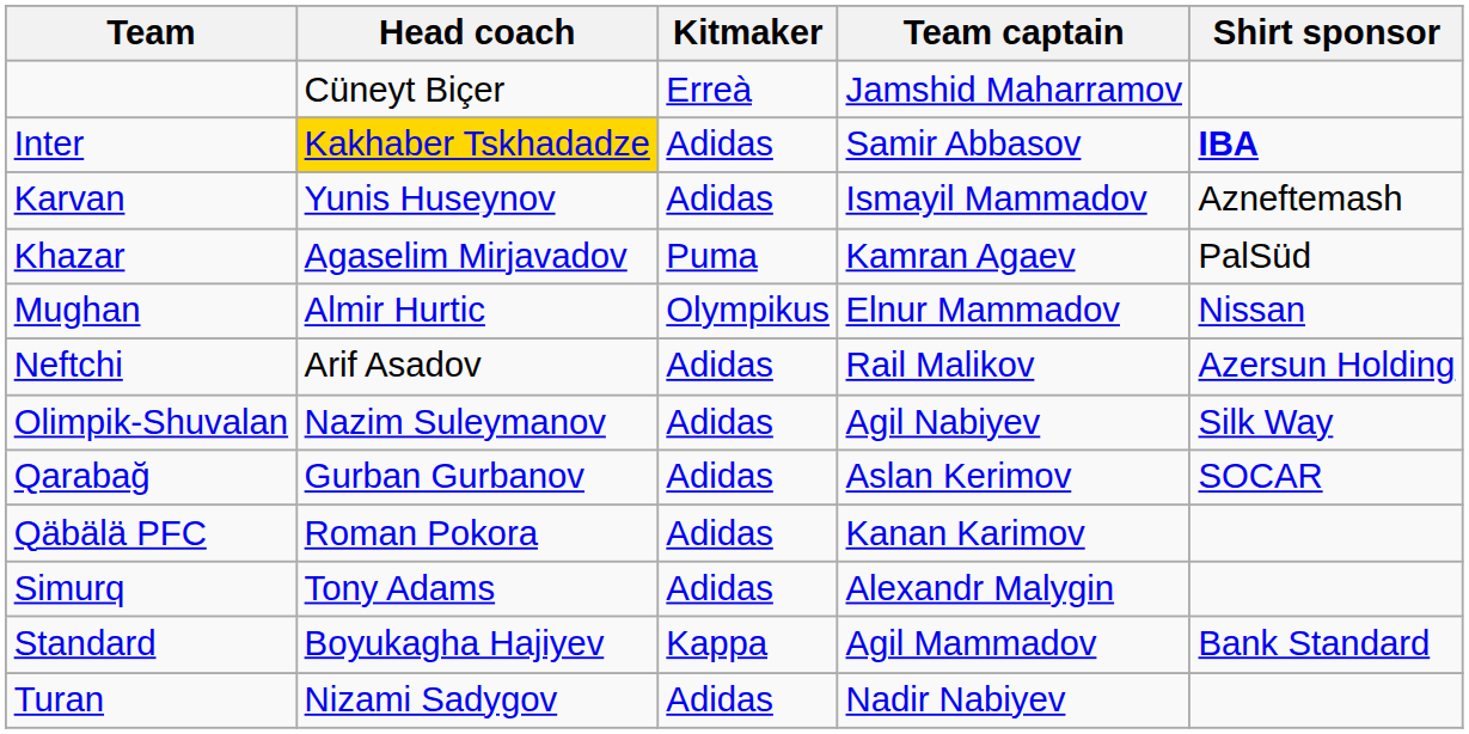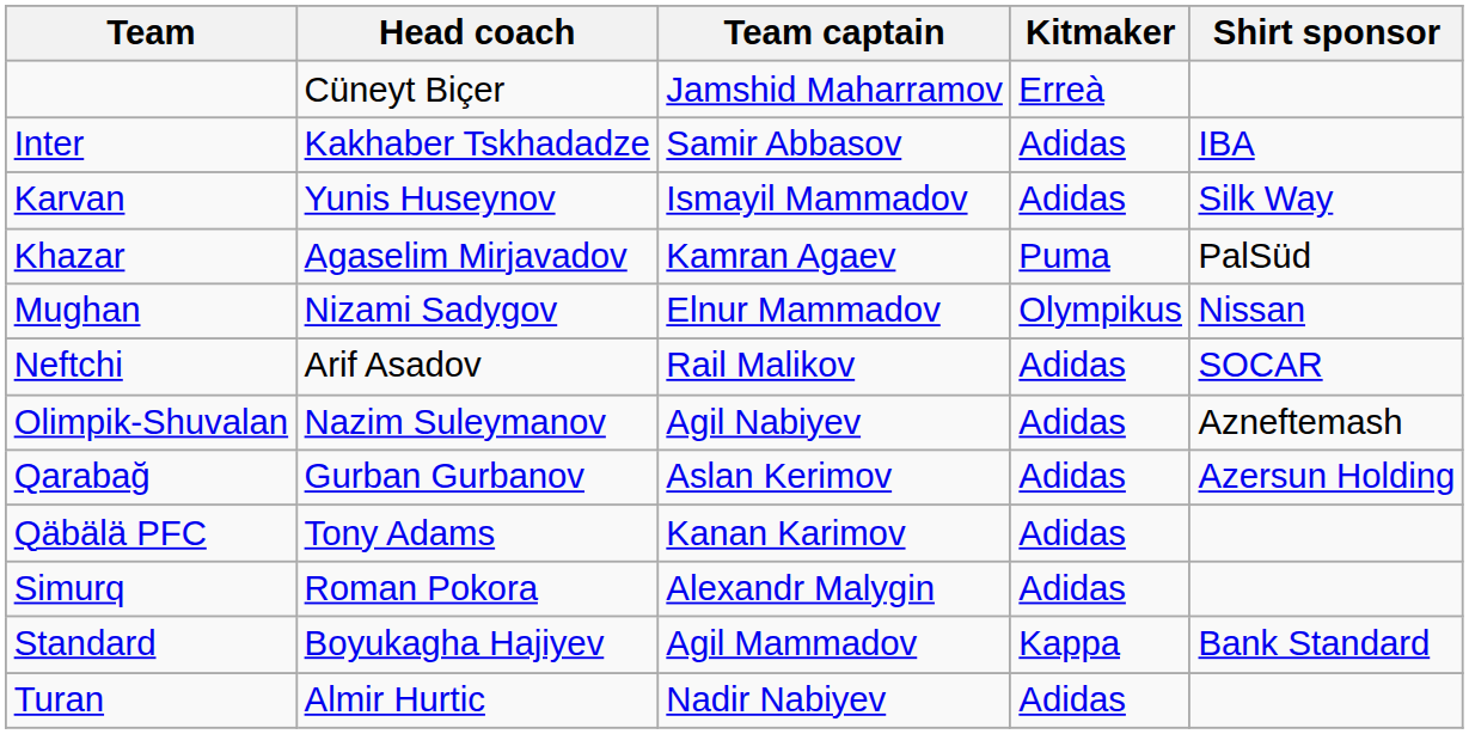 <table class="wikitable sortable">
 <tr>
 <th>Team</th>
 <th>Head coach</th>
+<th>Team captain</th>
 <th>Kitmaker</th>
-<th>Team captain</th>
 <th>Shirt sponsor</th>
 </tr>
 <tr>
 <td></td>
 <td>Cüneyt Biçer</td>
+<td><a href='#'>Jamshid Maharramov</a></td>
 <td><a href='#'>Erreà</a></td>
-<td><a href='#'>Jamshid Maharramov</a></td>
 <td></td>
 </tr>
 <tr>
 <td><a href='#'>Inter</a></td>
-<td style="background: gold;"><a href='#'>Kakhaber Tskhadadze</a></td>
+<td><a href='#'>Kakhaber Tskhadadze</a></td>
+<td><a href='#'>Samir Abbasov</a></td>
 <td><a href='#'>Adidas</a></td>
-<td><a href='#'>Samir Abbasov</a></td>
-<td><strong><a href='#'>IBA</a></strong></td>
+<td><a href='#'>IBA</a></td>
 </tr>
 <tr>
 <td><a href='#'>Karvan</a></td>
 <td><a href='#'>Yunis Huseynov</a></td>
+<td><a href='#'>Ismayil Mammadov</a></td>
 <td><a href='#'>Adidas</a></td>
-<td><a href='#'>Ismayil Mammadov</a></td>
-<td>Azneftemash</td>
+<td><a href='#'>Silk Way</a></td>
 </tr>
 <tr>
 <td><a href='#'>Khazar</a></td>
 <td><a href='#'>Agaselim Mirjavadov</a></td>
+<td><a href='#'>Kamran Agaev</a></td>
 <td><a href='#'>Puma</a></td>
-<td><a href='#'>Kamran Agaev</a></td>
 <td>PalSüd</td>
 </tr>
 <tr>
 <td><a href='#'>Mughan</a></td>
-<td><a href='#'>Almir Hurtic</a></td>
+<td><a href='#'>Nizami Sadygov</a></td>
+<td><a href='#'>Elnur Mammadov</a></td>
 <td><a href='#'>Olympikus</a></td>
-<td><a href='#'>Elnur Mammadov</a></td>
 <td><a href='#'>Nissan</a></td>
 </tr>
 <tr>
 <td><a href='#'>Neftchi</a></td>
 <td>Arif Asadov</td>
+<td><a href='#'>Rail Malikov</a></td>
 <td><a href='#'>Adidas</a></td>
-<td><a href='#'>Rail Malikov</a></td>
-<td><a href='#'>Azersun Holding</a></td>
+<td><a href='#'>SOCAR</a></td>
 </tr>
 <tr>
 <td><a href='#'>Olimpik-Shuvalan</a></td>
 <td><a href='#'>Nazim Suleymanov</a></td>
+<td><a href='#'>Agil Nabiyev</a></td>
 <td><a href='#'>Adidas</a></td>
-<td><a href='#'>Agil Nabiyev</a></td>
-<td><a href='#'>Silk Way</a></td>
+<td>Azneftemash</td>
 </tr>
 <tr>
 <td><a href='#'>Qarabağ</a></td>
 <td><a href='#'>Gurban Gurbanov</a></td>
+<td><a href='#'>Aslan Kerimov</a></td>
 <td><a href='#'>Adidas</a></td>
-<td><a href='#'>Aslan Kerimov</a></td>
-<td><a href='#'>SOCAR</a></td>
+<td><a href='#'>Azersun Holding</a></td>
 </tr>
 <tr>
 <td><a href='#'>Qäbälä PFC</a></td>
-<td><a href='#'>Roman Pokora</a></td>
+<td><a href='#'>Tony Adams</a></td>
+<td><a href='#'>Kanan Karimov</a></td>
 <td><a href='#'>Adidas</a></td>
-<td><a href='#'>Kanan Karimov</a></td>
 <td></td>
 </tr>
 <tr>
 <td><a href='#'>Simurq</a></td>
-<td><a href='#'>Tony Adams</a></td>
+<td><a href='#'>Roman Pokora</a></td>
+<td><a href='#'>Alexandr Malygin</a></td>
 <td><a href='#'>Adidas</a></td>
-<td><a href='#'>Alexandr Malygin</a></td>
 <td></td>
 </tr>
 <tr>
 <td><a href='#'>Standard</a></td>
 <td><a href='#'>Boyukagha Hajiyev</a></td>
+<td><a href='#'>Agil Mammadov</a></td>
 <td><a href='#'>Kappa</a></td>
-<td><a href='#'>Agil Mammadov</a></td>
 <td><a href='#'>Bank Standard</a></td>
 </tr>
 <tr>
 <td><a href='#'>Turan</a></td>
-<td><a href='#'>Nizami Sadygov</a></td>
+<td><a href='#'>Almir Hurtic</a></td>
+<td><a href='#'>Nadir Nabiyev</a></td>
 <td><a href='#'>Adidas</a></td>
-<td><a href='#'>Nadir Nabiyev</a></td>
 <td></td>
 </tr>
 </table>
